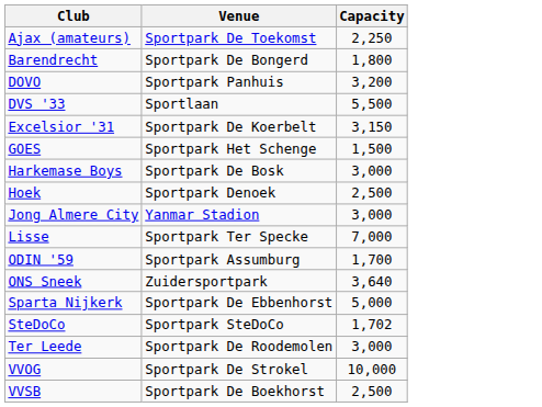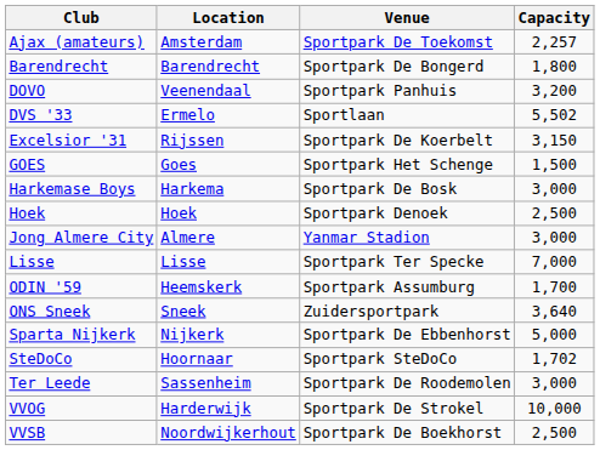 <table class="wikitable sortable">
 <tr>
 <th>Club</th>
+<th>Location</th>
 <th>Venue</th>
 <th>Capacity</th>
 </tr>
 <tr>
 <td><a href='#'>Ajax (amateurs)</a></td>
+<td><a href='#'>Amsterdam</a></td>
 <td><a href='#'>Sportpark De Toekomst</a></td>
-<td style="text-align: center;">2,250</td>
+<td style="text-align: center;">2,257</td>
 </tr>
 <tr>
+<td><a href='#'>Barendrecht</a></td>
 <td><a href='#'>Barendrecht</a></td>
 <td>Sportpark De Bongerd</td>
 <td style="text-align: center;">1,800</td>
 </tr>
 <tr>
 <td><a href='#'>DOVO</a></td>
+<td><a href='#'>Veenendaal</a></td>
 <td>Sportpark Panhuis</td>
 <td style="text-align: center;">3,200</td>
 </tr>
 <tr>
 <td><a href='#'>DVS '33</a></td>
+<td><a href='#'>Ermelo</a></td>
 <td>Sportlaan</td>
-<td style="text-align: center;">5,500</td>
+<td style="text-align: center;">5,502</td>
 </tr>
 <tr>
 <td><a href='#'>Excelsior '31</a></td>
+<td><a href='#'>Rijssen</a></td>
 <td>Sportpark De Koerbelt</td>
 <td style="text-align: center;">3,150</td>
 </tr>
 <tr>
 <td><a href='#'>GOES</a></td>
+<td><a href='#'>Goes</a></td>
 <td>Sportpark Het Schenge</td>
 <td style="text-align: center;">1,500</td>
 </tr>
 <tr>
 <td><a href='#'>Harkemase Boys</a></td>
+<td><a href='#'>Harkema</a></td>
 <td>Sportpark De Bosk</td>
 <td style="text-align: center;">3,000</td>
 </tr>
 <tr>
+<td><a href='#'>Hoek</a></td>
 <td><a href='#'>Hoek</a></td>
 <td>Sportpark Denoek</td>
 <td style="text-align: center;">2,500</td>
 </tr>
 <tr>
 <td><a href='#'>Jong Almere City</a></td>
+<td><a href='#'>Almere</a></td>
 <td><a href='#'>Yanmar Stadion</a></td>
 <td style="text-align: center;">3,000</td>
 </tr>
 <tr>
+<td><a href='#'>Lisse</a></td>
 <td><a href='#'>Lisse</a></td>
 <td>Sportpark Ter Specke</td>
 <td style="text-align: center;">7,000</td>
 </tr>
 <tr>
 <td><a href='#'>ODIN '59</a></td>
+<td><a href='#'>Heemskerk</a></td>
 <td>Sportpark Assumburg</td>
 <td style="text-align: center;">1,700</td>
 </tr>
 <tr>
 <td><a href='#'>ONS Sneek</a></td>
+<td><a href='#'>Sneek</a></td>
 <td>Zuidersportpark</td>
 <td style="text-align: center;">3,640</td>
 </tr>
 <tr>
 <td><a href='#'>Sparta Nijkerk</a></td>
+<td><a href='#'>Nijkerk</a></td>
 <td>Sportpark De Ebbenhorst</td>
 <td style="text-align: center;">5,000</td>
 </tr>
 <tr>
 <td><a href='#'>SteDoCo</a></td>
+<td><a href='#'>Hoornaar</a></td>
 <td>Sportpark SteDoCo</td>
 <td style="text-align: center;">1,702</td>
 </tr>
 <tr>
 <td><a href='#'>Ter Leede</a></td>
+<td><a href='#'>Sassenheim</a></td>
 <td>Sportpark De Roodemolen</td>
 <td style="text-align: center;">3,000</td>
 </tr>
 <tr>
 <td><a href='#'>VVOG</a></td>
+<td><a href='#'>Harderwijk</a></td>
 <td>Sportpark De Strokel</td>
 <td style="text-align: center;">10,000</td>
 </tr>
 <tr>
 <td><a href='#'>VVSB</a></td>
+<td><a href='#'>Noordwijkerhout</a></td>
 <td>Sportpark De Boekhorst</td>
 <td style="text-align: center;">2,500</td>
 </tr>
 </table>
